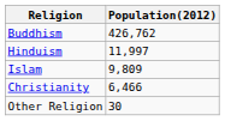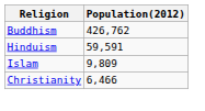 <table class="wikitable sortable">
 <tr>
 <th>Religion</th>
 <th>Population(2012)</th>
 </tr>
 <tr>
 <td><a href='#'>Buddhism</a></td>
 <td>426,762</td>
 </tr>
 <tr>
 <td><a href='#'>Hinduism</a></td>
-<td>11,997</td>
+<td>59,591</td>
 </tr>
 <tr>
 <td><a href='#'>Islam</a></td>
 <td>9,809</td>
 </tr>
 <tr>
 <td><a href='#'>Christianity</a></td>
 <td>6,466</td>
 </tr>
-<tr>
-<td>Other Religion</td>
-<td>30</td>
-</tr>
 </table>
